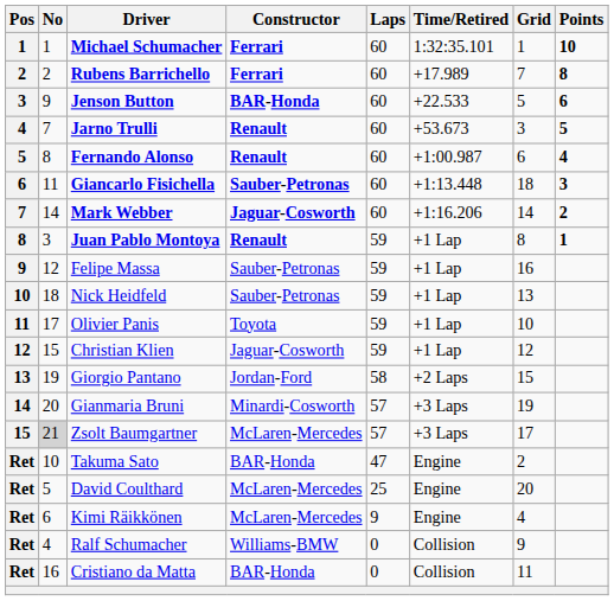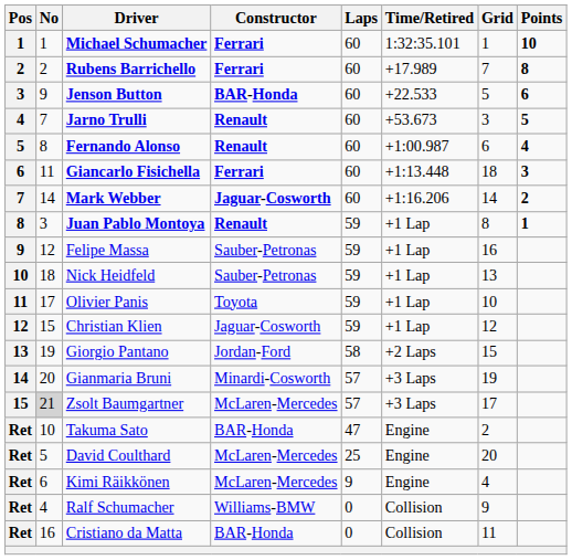 <table class="wikitable" style="font-size: 85%;">
 <tr>
 <th>Pos</th>
 <th>No</th>
 <th>Driver</th>
 <th>Constructor</th>
 <th>Laps</th>
 <th>Time/Retired</th>
 <th>Grid</th>
 <th>Points</th>
 </tr>
 <tr>
 <th>1</th>
 <td>1</td>
 <td> <strong><a href='#'>Michael Schumacher</a></strong></td>
 <td><strong><a href='#'>Ferrari</a></strong></td>
 <td>60</td>
 <td>1:32:35.101</td>
 <td>1</td>
 <td><strong>10</strong></td>
 </tr>
 <tr>
 <th>2</th>
 <td>2</td>
 <td> <strong><a href='#'>Rubens Barrichello</a></strong></td>
 <td><strong><a href='#'>Ferrari</a></strong></td>
 <td>60</td>
 <td>+17.989</td>
 <td>7</td>
 <td><strong>8</strong></td>
 </tr>
 <tr>
 <th>3</th>
 <td>9</td>
 <td> <strong><a href='#'>Jenson Button</a></strong></td>
 <td><strong><a href='#'>BAR</a>-<a href='#'>Honda</a></strong></td>
 <td>60</td>
 <td>+22.533</td>
 <td>5</td>
 <td><strong>6</strong></td>
 </tr>
 <tr>
 <th>4</th>
 <td>7</td>
 <td> <strong><a href='#'>Jarno Trulli</a></strong></td>
 <td><strong><a href='#'>Renault</a></strong></td>
 <td>60</td>
 <td>+53.673</td>
 <td>3</td>
 <td><strong>5</strong></td>
 </tr>
 <tr>
 <th>5</th>
 <td>8</td>
 <td> <strong><a href='#'>Fernando Alonso</a></strong></td>
 <td><strong><a href='#'>Renault</a></strong></td>
 <td>60</td>
 <td>+1:00.987</td>
 <td>6</td>
 <td><strong>4</strong></td>
 </tr>
 <tr>
 <th>6</th>
 <td>11</td>
 <td> <strong><a href='#'>Giancarlo Fisichella</a></strong></td>
-<td><strong><a href='#'>Sauber</a>-<a href='#'>Petronas</a></strong></td>
+<td><strong><a href='#'>Ferrari</a></strong></td>
 <td>60</td>
 <td>+1:13.448</td>
 <td>18</td>
 <td><strong>3</strong></td>
 </tr>
 <tr>
 <th>7</th>
 <td>14</td>
 <td> <strong><a href='#'>Mark Webber</a></strong></td>
 <td><strong><a href='#'>Jaguar</a>-<a href='#'>Cosworth</a></strong></td>
 <td>60</td>
 <td>+1:16.206</td>
 <td>14</td>
 <td><strong>2</strong></td>
 </tr>
 <tr>
 <th>8</th>
 <td>3</td>
 <td> <strong><a href='#'>Juan Pablo Montoya</a></strong></td>
 <td><strong><a href='#'>Renault</a></strong></td>
 <td>59</td>
 <td>+1 Lap</td>
 <td>8</td>
 <td><strong>1</strong></td>
 </tr>
 <tr>
 <th>9</th>
 <td>12</td>
 <td> <a href='#'>Felipe Massa</a></td>
 <td><a href='#'>Sauber</a>-<a href='#'>Petronas</a></td>
 <td>59</td>
 <td>+1 Lap</td>
 <td>16</td>
 <td> </td>
 </tr>
 <tr>
 <th>10</th>
 <td>18</td>
 <td> <a href='#'>Nick Heidfeld</a></td>
 <td><a href='#'>Sauber</a>-<a href='#'>Petronas</a></td>
 <td>59</td>
 <td>+1 Lap</td>
 <td>13</td>
 <td> </td>
 </tr>
 <tr>
 <th>11</th>
 <td>17</td>
 <td> <a href='#'>Olivier Panis</a></td>
 <td><a href='#'>Toyota</a></td>
 <td>59</td>
 <td>+1 Lap</td>
 <td>10</td>
 <td> </td>
 </tr>
 <tr>
 <th>12</th>
 <td>15</td>
 <td> <a href='#'>Christian Klien</a></td>
 <td><a href='#'>Jaguar</a>-<a href='#'>Cosworth</a></td>
 <td>59</td>
 <td>+1 Lap</td>
 <td>12</td>
 <td> </td>
 </tr>
 <tr>
 <th>13</th>
 <td>19</td>
 <td> <a href='#'>Giorgio Pantano</a></td>
 <td><a href='#'>Jordan</a>-<a href='#'>Ford</a></td>
 <td>58</td>
 <td>+2 Laps</td>
 <td>15</td>
 <td> </td>
 </tr>
 <tr>
 <th>14</th>
 <td>20</td>
 <td> <a href='#'>Gianmaria Bruni</a></td>
 <td><a href='#'>Minardi</a>-<a href='#'>Cosworth</a></td>
 <td>57</td>
 <td>+3 Laps</td>
 <td>19</td>
 <td> </td>
 </tr>
 <tr>
 <th>15</th>
 <td style="background: lightgrey;">21</td>
 <td> <a href='#'>Zsolt Baumgartner</a></td>
 <td><a href='#'>McLaren</a>-<a href='#'>Mercedes</a></td>
 <td>57</td>
 <td>+3 Laps</td>
 <td>17</td>
 <td> </td>
 </tr>
 <tr>
 <th>Ret</th>
 <td>10</td>
 <td> <a href='#'>Takuma Sato</a></td>
 <td><a href='#'>BAR</a>-<a href='#'>Honda</a></td>
 <td>47</td>
 <td>Engine</td>
 <td>2</td>
 <td> </td>
 </tr>
 <tr>
 <th>Ret</th>
 <td>5</td>
 <td> <a href='#'>David Coulthard</a></td>
 <td><a href='#'>McLaren</a>-<a href='#'>Mercedes</a></td>
 <td>25</td>
 <td>Engine</td>
 <td>20</td>
 <td> </td>
 </tr>
 <tr>
 <th>Ret</th>
 <td>6</td>
 <td> <a href='#'>Kimi Räikkönen</a></td>
 <td><a href='#'>McLaren</a>-<a href='#'>Mercedes</a></td>
 <td>9</td>
 <td>Engine</td>
 <td>4</td>
 <td> </td>
 </tr>
 <tr>
 <th>Ret</th>
 <td>4</td>
 <td> <a href='#'>Ralf Schumacher</a></td>
 <td><a href='#'>Williams</a>-<a href='#'>BMW</a></td>
 <td>0</td>
 <td>Collision</td>
 <td>9</td>
 <td> </td>
 </tr>
 <tr>
 <th>Ret</th>
 <td>16</td>
 <td> <a href='#'>Cristiano da Matta</a></td>
 <td><a href='#'>BAR</a>-<a href='#'>Honda</a></td>
 <td>0</td>
 <td>Collision</td>
 <td>11</td>
 <td> </td>
 </tr>
 <tr>
 <th colspan="8"></th>
 </tr>
 </table>
